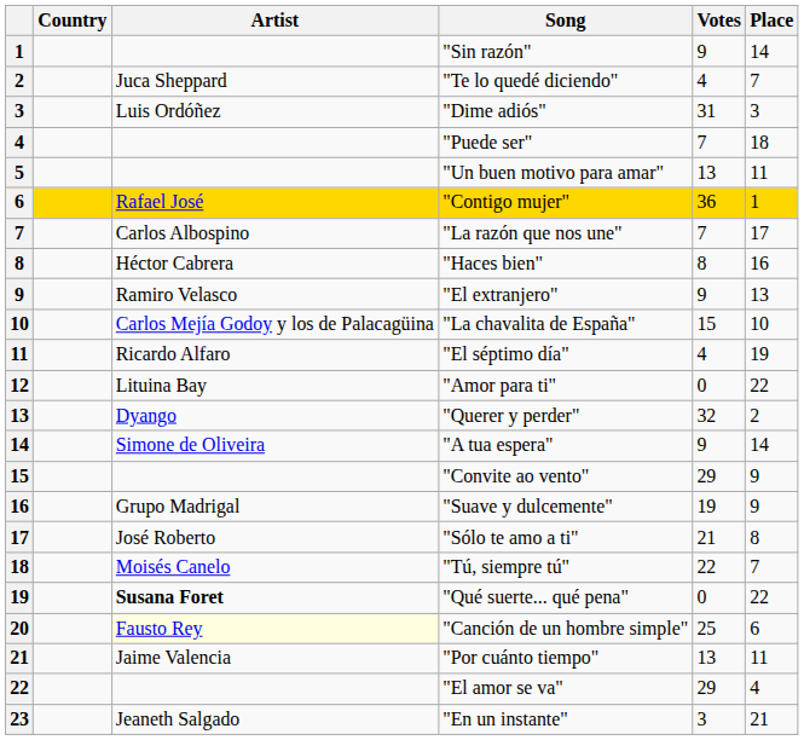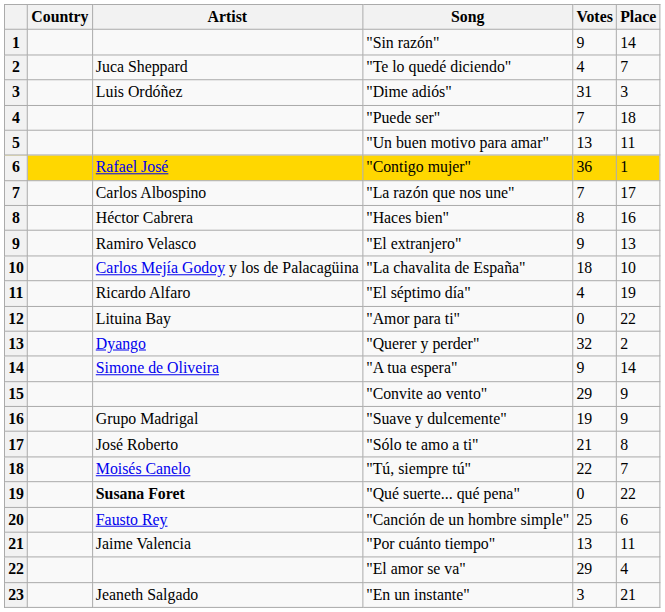 <table class="wikitable sortable plainrowheaders">
 <tr>
 <th scope="col"></th>
 <th scope="col">Country</th>
 <th scope="col">Artist</th>
 <th scope="col">Song</th>
 <th scope="col" class="unsortable">Votes</th>
 <th scope="col">Place</th>
 </tr>
 <tr>
 <th scope="row" style="text-align:center;">1</th>
 <td></td>
 <td></td>
 <td>"Sin razón"</td>
 <td>9</td>
 <td>14</td>
 </tr>
 <tr>
 <th scope="row" style="text-align:center;">2</th>
 <td></td>
 <td>Juca Sheppard</td>
 <td>"Te lo quedé diciendo"</td>
 <td>4</td>
 <td>7</td>
 </tr>
 <tr>
 <th scope="row" style="text-align:center;">3</th>
 <td></td>
 <td>Luis Ordóñez</td>
 <td>"Dime adiós"</td>
 <td>31</td>
 <td>3</td>
 </tr>
 <tr>
 <th scope="row" style="text-align:center;">4</th>
 <td></td>
 <td></td>
 <td>"Puede ser"</td>
 <td>7</td>
 <td>18</td>
 </tr>
 <tr>
 <th scope="row" style="text-align:center;">5</th>
 <td></td>
 <td></td>
 <td>"Un buen motivo para amar"</td>
 <td>13</td>
 <td>11</td>
 </tr>
 <tr bgcolor="gold">
 <th scope="row" style="text-align:center;">6</th>
 <td></td>
 <td><a href='#'>Rafael José</a></td>
 <td>"Contigo mujer"</td>
 <td>36</td>
 <td>1</td>
 </tr>
 <tr>
 <th scope="row" style="text-align:center;">7</th>
 <td></td>
 <td>Carlos Albospino</td>
 <td>"La razón que nos une"</td>
 <td>7</td>
 <td>17</td>
 </tr>
 <tr>
 <th scope="row" style="text-align:center;">8</th>
 <td></td>
 <td>Héctor Cabrera</td>
 <td>"Haces bien"</td>
 <td>8</td>
 <td>16</td>
 </tr>
 <tr>
 <th scope="row" style="text-align:center;">9</th>
 <td></td>
 <td>Ramiro Velasco</td>
 <td>"El extranjero"</td>
 <td>9</td>
 <td>13</td>
 </tr>
 <tr>
 <th scope="row" style="text-align:center;">10</th>
 <td></td>
 <td><a href='#'>Carlos Mejía Godoy</a> y los de Palacagüina</td>
 <td>"La chavalita de España"</td>
-<td>15</td>
+<td>18</td>
 <td>10</td>
 </tr>
 <tr>
 <th scope="row" style="text-align:center;">11</th>
 <td></td>
 <td>Ricardo Alfaro</td>
 <td>"El séptimo día"</td>
 <td>4</td>
 <td>19</td>
 </tr>
 <tr>
 <th scope="row" style="text-align:center;">12</th>
 <td></td>
 <td>Lituina Bay</td>
 <td>"Amor para ti"</td>
 <td>0</td>
 <td>22</td>
 </tr>
 <tr>
 <th scope="row" style="text-align:center;">13</th>
 <td></td>
 <td><a href='#'>Dyango</a></td>
 <td>"Querer y perder"</td>
 <td>32</td>
 <td>2</td>
 </tr>
 <tr>
 <th scope="row" style="text-align:center;">14</th>
 <td></td>
 <td><a href='#'>Simone de Oliveira</a></td>
 <td>"A tua espera"</td>
 <td>9</td>
 <td>14</td>
 </tr>
 <tr>
 <th scope="row" style="text-align:center;">15</th>
 <td></td>
 <td></td>
 <td>"Convite ao vento"</td>
 <td>29</td>
 <td>9</td>
 </tr>
 <tr>
 <th scope="row" style="text-align:center;">16</th>
 <td></td>
 <td>Grupo Madrigal</td>
 <td>"Suave y dulcemente"</td>
 <td>19</td>
 <td>9</td>
 </tr>
 <tr>
 <th scope="row" style="text-align:center;">17</th>
 <td></td>
 <td>José Roberto</td>
 <td>"Sólo te amo a ti"</td>
 <td>21</td>
 <td>8</td>
 </tr>
 <tr>
 <th scope="row" style="text-align:center;">18</th>
 <td></td>
 <td><a href='#'>Moisés Canelo</a></td>
 <td>"Tú, siempre tú"</td>
 <td>22</td>
 <td>7</td>
 </tr>
 <tr>
 <th scope="row" style="text-align:center;">19</th>
 <td></td>
 <td><strong>Susana Foret</strong></td>
 <td>"Qué suerte... qué pena"</td>
 <td>0</td>
 <td>22</td>
 </tr>
 <tr>
 <th scope="row" style="text-align:center;">20</th>
 <td></td>
-<td style="background: lightyellow;"><a href='#'>Fausto Rey</a></td>
+<td><a href='#'>Fausto Rey</a></td>
 <td>"Canción de un hombre simple"</td>
 <td>25</td>
 <td>6</td>
 </tr>
 <tr>
 <th scope="row" style="text-align:center;">21</th>
 <td></td>
 <td>Jaime Valencia</td>
 <td>"Por cuánto tiempo"</td>
 <td>13</td>
 <td>11</td>
 </tr>
 <tr>
 <th scope="row" style="text-align:center;">22</th>
 <td></td>
 <td></td>
 <td>"El amor se va"</td>
 <td>29</td>
 <td>4</td>
 </tr>
 <tr>
 <th scope="row" style="text-align:center;">23</th>
 <td></td>
 <td>Jeaneth Salgado</td>
 <td>"En un instante"</td>
 <td>3</td>
 <td>21</td>
 </tr>
 </table>
